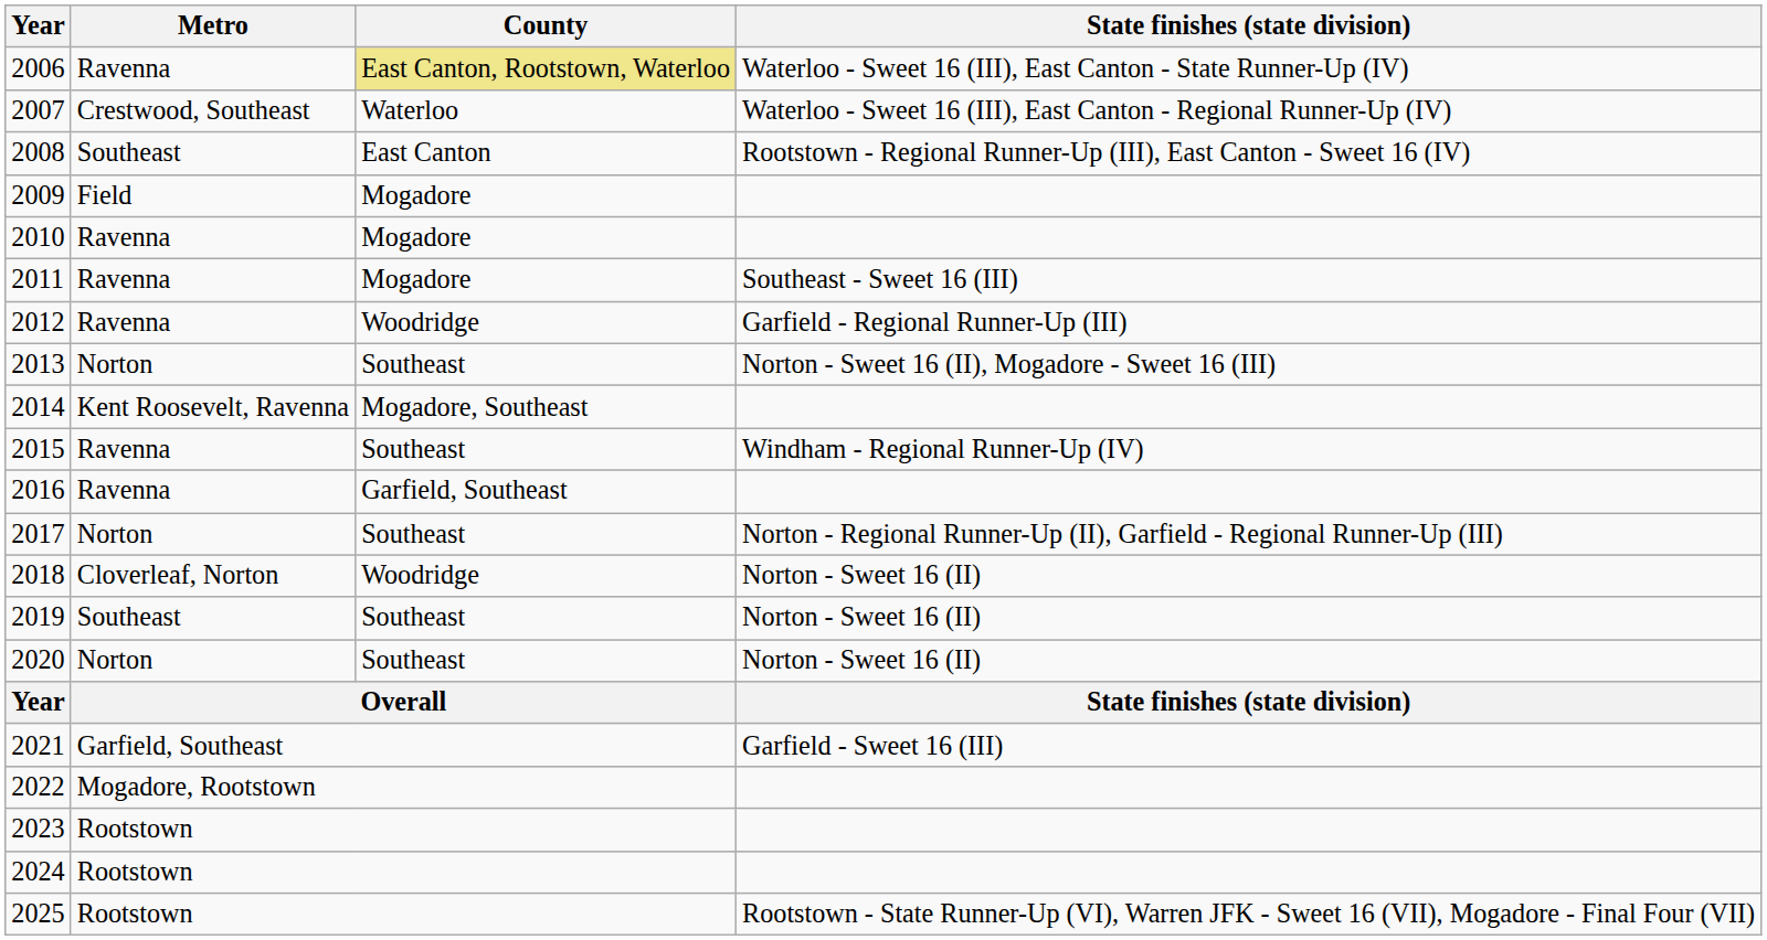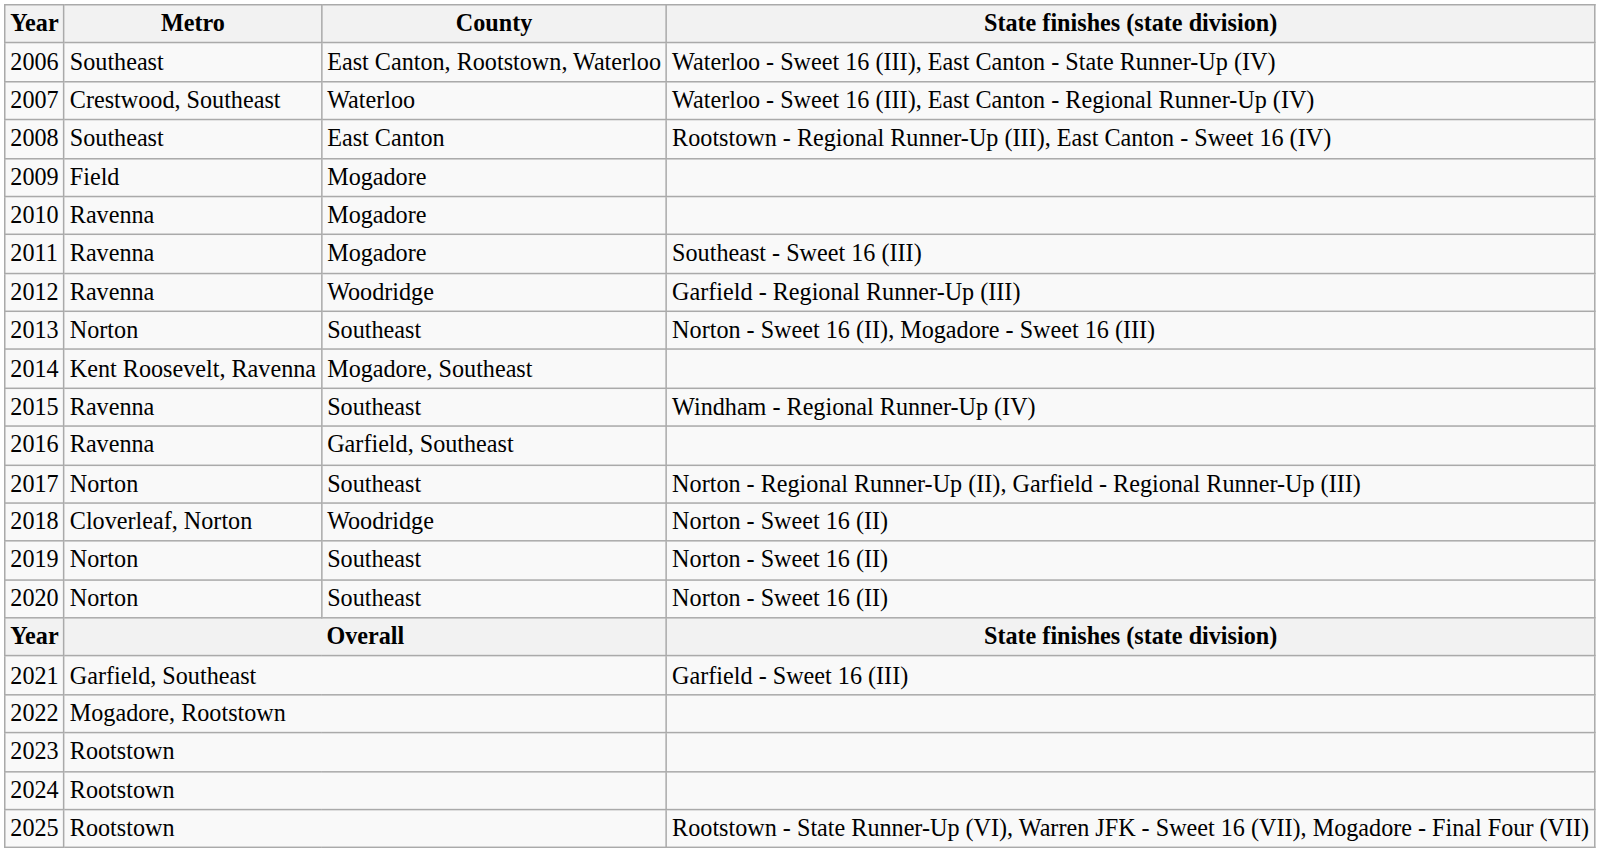 <table class="wikitable">
 <tr>
 <th>Year</th>
 <th>Metro</th>
 <th>County</th>
 <th>State finishes (state division)</th>
 </tr>
 <tr>
 <td>2006</td>
-<td>Ravenna</td>
-<td style="background: khaki;">East Canton, Rootstown, Waterloo</td>
+<td>Southeast</td>
+<td>East Canton, Rootstown, Waterloo</td>
 <td>Waterloo - Sweet 16 (III), East Canton - State Runner-Up (IV)</td>
 </tr>
 <tr>
 <td>2007</td>
 <td>Crestwood, Southeast</td>
 <td>Waterloo</td>
 <td>Waterloo - Sweet 16 (III), East Canton - Regional Runner-Up (IV)</td>
 </tr>
 <tr>
 <td>2008</td>
 <td>Southeast</td>
 <td>East Canton</td>
 <td>Rootstown - Regional Runner-Up (III), East Canton - Sweet 16 (IV)</td>
 </tr>
 <tr>
 <td>2009</td>
 <td>Field</td>
 <td>Mogadore</td>
 <td></td>
 </tr>
 <tr>
 <td>2010</td>
 <td>Ravenna</td>
 <td>Mogadore</td>
 <td></td>
 </tr>
 <tr>
 <td>2011</td>
 <td>Ravenna</td>
 <td>Mogadore</td>
 <td>Southeast - Sweet 16 (III)</td>
 </tr>
 <tr>
 <td>2012</td>
 <td>Ravenna</td>
 <td>Woodridge</td>
 <td>Garfield - Regional Runner-Up (III)</td>
 </tr>
 <tr>
 <td>2013</td>
 <td>Norton</td>
 <td>Southeast</td>
 <td>Norton - Sweet 16 (II), Mogadore - Sweet 16 (III)</td>
 </tr>
 <tr>
 <td>2014</td>
 <td>Kent Roosevelt, Ravenna</td>
 <td>Mogadore, Southeast</td>
 <td></td>
 </tr>
 <tr>
 <td>2015</td>
 <td>Ravenna</td>
 <td>Southeast</td>
 <td>Windham - Regional Runner-Up (IV)</td>
 </tr>
 <tr>
 <td>2016</td>
 <td>Ravenna</td>
 <td>Garfield, Southeast</td>
 <td></td>
 </tr>
 <tr>
 <td>2017</td>
 <td>Norton</td>
 <td>Southeast</td>
 <td>Norton - Regional Runner-Up (II), Garfield - Regional Runner-Up (III)</td>
 </tr>
 <tr>
 <td>2018</td>
 <td>Cloverleaf, Norton</td>
 <td>Woodridge</td>
 <td>Norton - Sweet 16 (II)</td>
 </tr>
 <tr>
 <td>2019</td>
-<td>Southeast</td>
+<td>Norton</td>
 <td>Southeast</td>
 <td>Norton - Sweet 16 (II)</td>
 </tr>
 <tr>
 <td>2020</td>
 <td>Norton</td>
 <td>Southeast</td>
 <td>Norton - Sweet 16 (II)</td>
 </tr>
 <tr>
 <th>Year</th>
 <th colspan=2>Overall</th>
 <th>State finishes (state division)</th>
 </tr>
 <tr>
 <td>2021</td>
 <td colspan="2">Garfield, Southeast</td>
 <td>Garfield - Sweet 16 (III)</td>
 </tr>
 <tr>
 <td>2022</td>
 <td colspan="2">Mogadore, Rootstown</td>
 <td></td>
 </tr>
 <tr>
 <td>2023</td>
 <td colspan="2">Rootstown</td>
 <td></td>
 </tr>
 <tr>
 <td>2024</td>
 <td colspan="2">Rootstown</td>
 <td></td>
 </tr>
 <tr>
 <td>2025</td>
 <td colspan="2">Rootstown</td>
 <td>Rootstown - State Runner-Up (VI), Warren JFK - Sweet 16 (VII), Mogadore - Final Four (VII)</td>
 </tr>
 </table>
